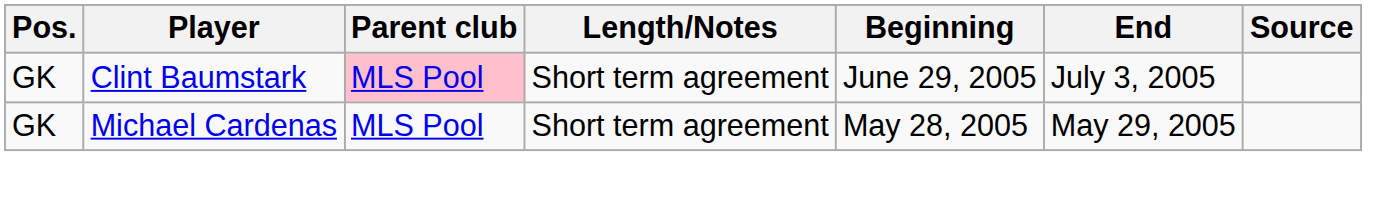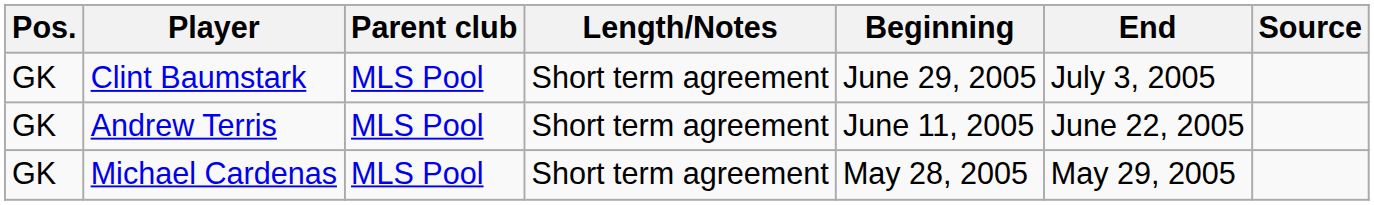 <table class="wikitable sortable" style="text-align: left">
 <tr>
 <th><strong>Pos.</strong></th>
 <th><strong>Player</strong></th>
 <th><strong>Parent club</strong></th>
 <th><strong>Length/Notes</strong></th>
 <th><strong>Beginning</strong></th>
 <th><strong>End</strong></th>
 <th><strong>Source</strong></th>
 </tr>
 <tr>
 <td>GK</td>
 <td> <a href='#'>Clint Baumstark</a></td>
-<td style="background: pink;"> <a href='#'>MLS Pool</a></td>
+<td> <a href='#'>MLS Pool</a></td>
 <td>Short term agreement</td>
 <td>June 29, 2005</td>
 <td>July 3, 2005</td>
+<td align=center></td>
+</tr>
+<tr>
+<td>GK</td>
+<td> <a href='#'>Andrew Terris</a></td>
+<td> <a href='#'>MLS Pool</a></td>
+<td>Short term agreement</td>
+<td>June 11, 2005</td>
+<td>June 22, 2005</td>
 <td align=center></td>
 </tr>
 <tr>
 <td>GK</td>
 <td> <a href='#'>Michael Cardenas</a></td>
 <td> <a href='#'>MLS Pool</a></td>
 <td>Short term agreement</td>
 <td>May 28, 2005</td>
 <td>May 29, 2005</td>
 <td align=center></td>
 </tr>
 </table>
